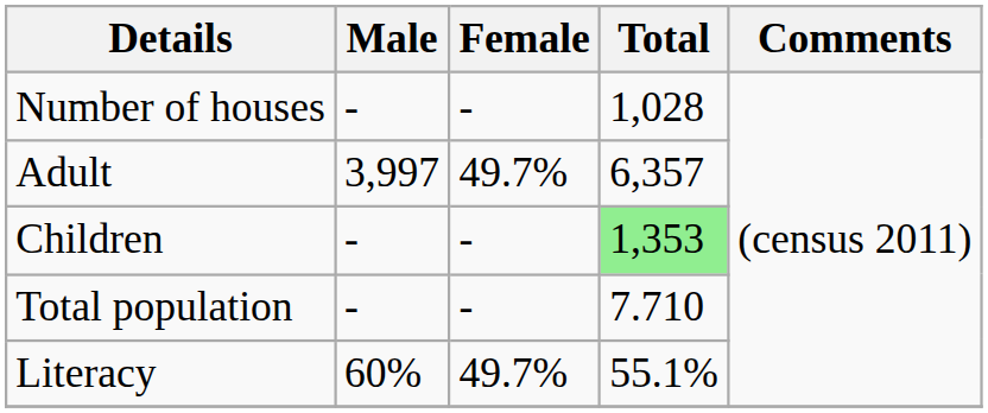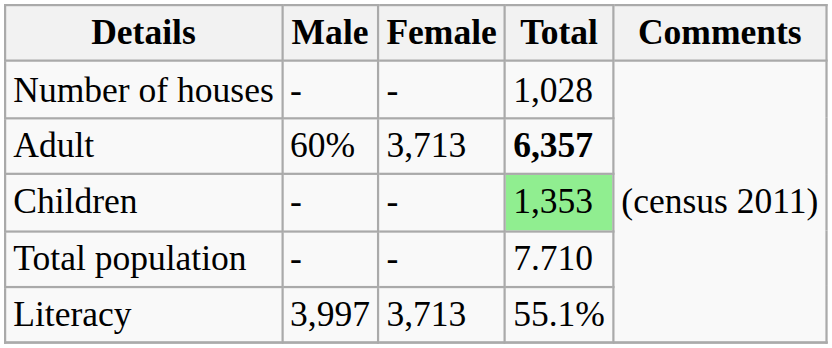 <table class="wikitable  sortable">
 <tr>
 <th>Details</th>
 <th>Male</th>
 <th>Female</th>
 <th>Total</th>
 <th>Comments</th>
 </tr>
 <tr>
 <td>Number of  houses</td>
 <td>-</td>
 <td>-</td>
 <td>1,028</td>
 <td rowspan="5">(census  2011)</td>
 </tr>
 <tr>
 <td>Adult</td>
-<td>3,997</td>
-<td>49.7%</td>
-<td>6,357</td>
+<td>60%</td>
+<td>3,713</td>
+<td><strong>6,357</strong></td>
 </tr>
 <tr>
 <td>Children</td>
 <td>-</td>
 <td>-</td>
 <td style="background: lightgreen;">1,353</td>
 </tr>
 <tr>
 <td>Total population</td>
 <td>-</td>
 <td>-</td>
 <td>7.710</td>
 </tr>
 <tr>
 <td>Literacy</td>
-<td>60%</td>
-<td>49.7%</td>
+<td>3,997</td>
+<td>3,713</td>
 <td>55.1%</td>
 </tr>
 <tr>
 </tr>
 </table>
